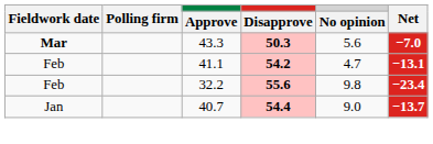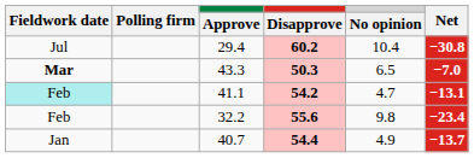 <table class="wikitable mw-collapsible" style="text-align:center; font-size:85%; line-height:14px;">
 <tr>
 <th rowspan="2">Fieldwork date</th>
 <th rowspan="2">Polling firm</th>
 <th style="background: #008142;"></th>
 <th style="background: #DC241F;"></th>
 <th style="background: lightgrey;"></th>
 <th rowspan="2">Net</th>
 </tr>
 <tr>
 <th>Approve</th>
 <th>Disapprove</th>
 <th>No opinion</th>
 </tr>
 <tr>
+<td>Jul</td>
+<td></td>
+<td>29.4</td>
+<td style="background:#FFC2C2"><strong>60.2</strong></td>
+<td>10.4</td>
+<th style="background:#DC241F; color:white;">−30.8</th>
+</tr>
+<tr>
 <td><strong>Mar</strong></td>
 <td></td>
 <td>43.3</td>
 <td style="background:#FFC2C2"><strong>50.3</strong></td>
-<td>5.6</td>
+<td>6.5</td>
 <th style="background:#DC241F; color:white;">−7.0</th>
 </tr>
 <tr>
-<td>Feb</td>
+<td style="background: paleturquoise;">Feb</td>
 <td></td>
 <td>41.1</td>
 <td style="background:#FFC2C2"><strong>54.2</strong></td>
 <td>4.7</td>
 <th style="background:#DC241F; color:white;">−13.1</th>
 </tr>
 <tr>
 <td>Feb</td>
 <td></td>
 <td>32.2</td>
 <td style="background:#FFC2C2"><strong>55.6</strong></td>
 <td>9.8</td>
 <th style="background:#DC241F; color:white;">−23.4</th>
 </tr>
 <tr>
 <td>Jan</td>
 <td></td>
 <td>40.7</td>
 <td style="background:#FFC2C2"><strong>54.4</strong></td>
-<td>9.0</td>
+<td>4.9</td>
 <th style="background:#DC241F; color:white;">−13.7</th>
 </tr>
 </table>
